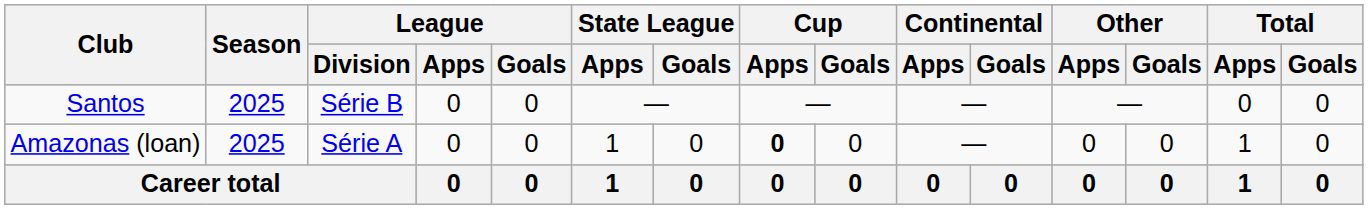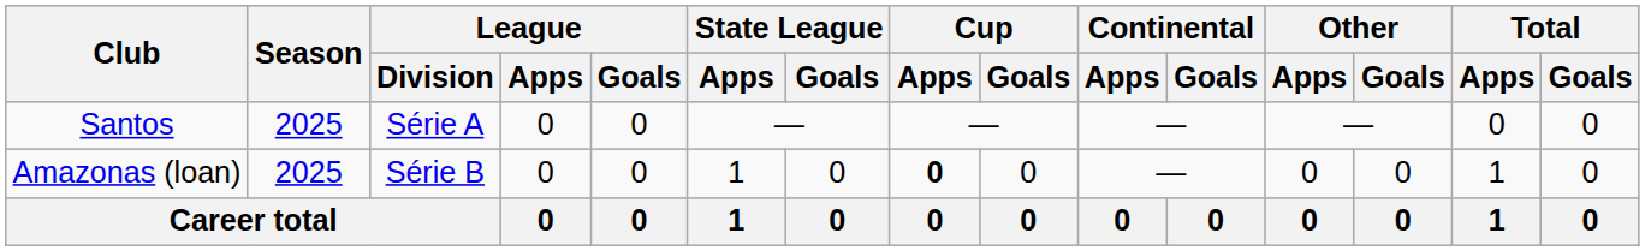 <table class="wikitable" style="text-align: center">
 <tr>
 <th rowspan="2">Club</th>
 <th rowspan="2">Season</th>
 <th colspan="3">League</th>
 <th colspan="2">State League</th>
 <th colspan="2">Cup</th>
 <th colspan="2">Continental</th>
 <th colspan="2">Other</th>
 <th colspan="2">Total</th>
 </tr>
 <tr>
 <th>Division</th>
 <th>Apps</th>
 <th>Goals</th>
 <th>Apps</th>
 <th>Goals</th>
 <th>Apps</th>
 <th>Goals</th>
 <th>Apps</th>
 <th>Goals</th>
 <th>Apps</th>
 <th>Goals</th>
 <th>Apps</th>
 <th>Goals</th>
 </tr>
 <tr>
 <td rowspan="1"><a href='#'>Santos</a></td>
 <td><a href='#'>2025</a></td>
-<td><a href='#'>Série B</a></td>
+<td><a href='#'>Série A</a></td>
 <td>0</td>
 <td>0</td>
 <td colspan="2">—</td>
 <td colspan="2">—</td>
 <td colspan="2">—</td>
 <td colspan="2">—</td>
 <td>0</td>
 <td>0</td>
 </tr>
 <tr>
 <td><a href='#'>Amazonas</a> (loan)</td>
 <td><a href='#'>2025</a></td>
-<td><a href='#'>Série A</a></td>
+<td><a href='#'>Série B</a></td>
 <td>0</td>
 <td>0</td>
 <td>1</td>
 <td>0</td>
 <td><strong>0</strong></td>
 <td>0</td>
 <td colspan="2">—</td>
 <td>0</td>
 <td>0</td>
 <td>1</td>
 <td>0</td>
 </tr>
 <tr>
 <th colspan="3"><strong>Career total</strong></th>
 <th>0</th>
 <th>0</th>
 <th>1</th>
 <th>0</th>
 <th>0</th>
 <th>0</th>
 <th>0</th>
 <th>0</th>
 <th>0</th>
 <th>0</th>
 <th>1</th>
 <th>0</th>
 </tr>
 </table>
